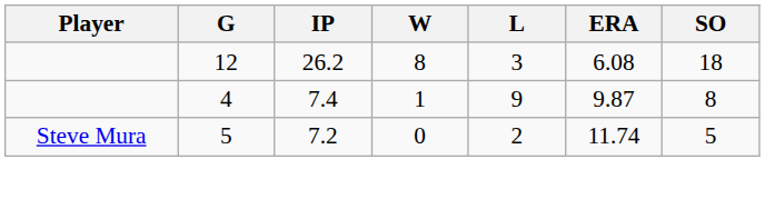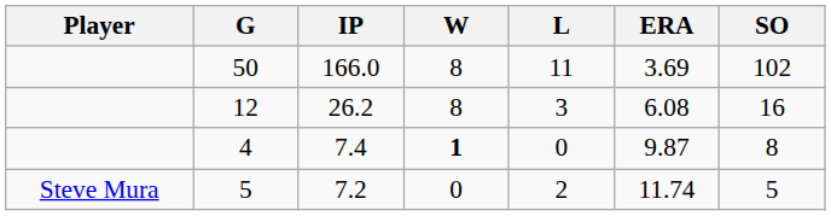 <table class="wikitable sortable">
 <tr>
 <th bgcolor="#DDDDFF" width="16%">Player</th>
 <th bgcolor="#DDDDFF" width="9%">G</th>
 <th bgcolor="#DDDDFF" width="9%">IP</th>
 <th bgcolor="#DDDDFF" width="9%">W</th>
 <th bgcolor="#DDDDFF" width="9%">L</th>
 <th bgcolor="#DDDDFF" width="9%">ERA</th>
 <th bgcolor="#DDDDFF" width="9%">SO</th>
 </tr>
 <tr align="center">
 <td></td>
+<td>50</td>
+<td>166.0</td>
+<td>8</td>
+<td>11</td>
+<td>3.69</td>
+<td>102</td>
+</tr>
+<tr align="center">
+<td></td>
 <td>12</td>
 <td>26.2</td>
 <td>8</td>
 <td>3</td>
 <td>6.08</td>
-<td>18</td>
+<td>16</td>
 </tr>
 <tr align="center">
 <td></td>
 <td>4</td>
 <td>7.4</td>
-<td>1</td>
-<td>9</td>
+<td><strong>1</strong></td>
+<td>0</td>
 <td>9.87</td>
 <td>8</td>
 </tr>
 <tr align="center">
 <td><a href='#'>Steve Mura</a></td>
 <td>5</td>
 <td>7.2</td>
 <td>0</td>
 <td>2</td>
 <td>11.74</td>
 <td>5</td>
 </tr>
 </table>
